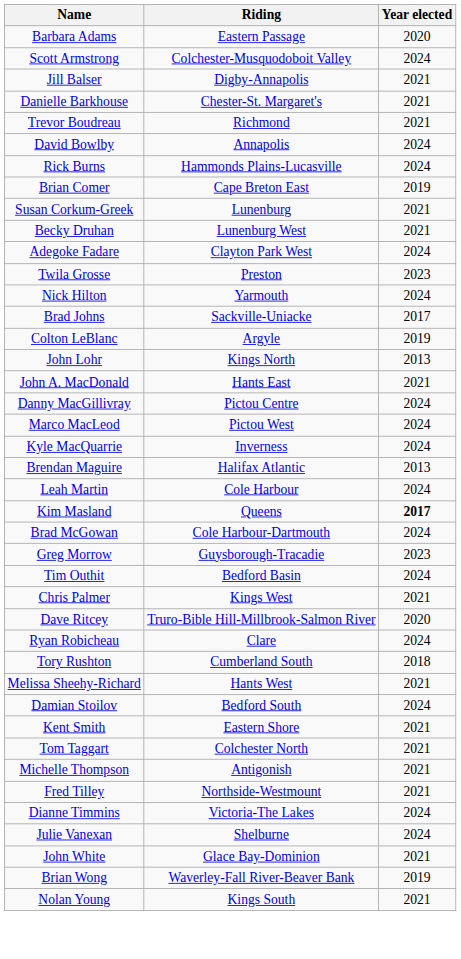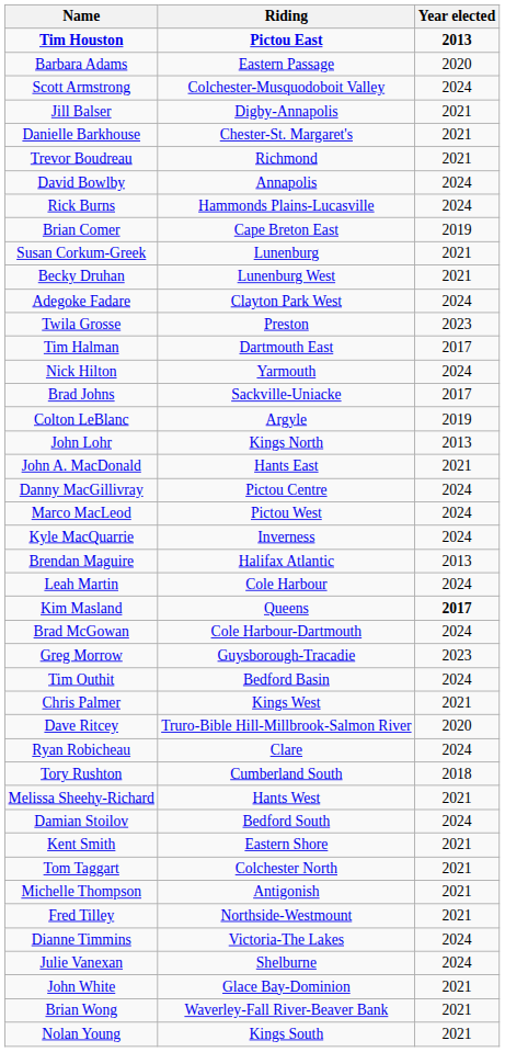 <table class="wikitable sortable">
 <tr>
 <th>Name</th>
 <th>Riding</th>
 <th>Year elected</th>
+</tr>
+<tr align="center">
+<td><strong><a href='#'>Tim Houston</a></strong></td>
+<td><strong><a href='#'>Pictou East</a></strong></td>
+<td><strong>2013</strong></td>
 </tr>
 <tr align="center">
 <td><a href='#'>Barbara Adams</a></td>
 <td><a href='#'>Eastern Passage</a></td>
 <td>2020</td>
 </tr>
 <tr align="center">
 <td><a href='#'>Scott Armstrong</a></td>
 <td><a href='#'>Colchester-Musquodoboit Valley</a></td>
 <td>2024</td>
 </tr>
 <tr align="center">
 <td><a href='#'>Jill Balser</a></td>
 <td><a href='#'>Digby-Annapolis</a></td>
 <td>2021</td>
 </tr>
 <tr align="center">
 <td><a href='#'>Danielle Barkhouse</a></td>
 <td><a href='#'>Chester-St. Margaret's</a></td>
 <td>2021</td>
 </tr>
 <tr align="center">
 <td><a href='#'>Trevor Boudreau</a></td>
 <td><a href='#'>Richmond</a></td>
 <td>2021</td>
 </tr>
 <tr align="center">
 <td><a href='#'>David Bowlby</a></td>
 <td><a href='#'>Annapolis</a></td>
 <td>2024</td>
 </tr>
 <tr align="center">
 <td><a href='#'>Rick Burns</a></td>
 <td><a href='#'>Hammonds Plains-Lucasville</a></td>
 <td>2024</td>
 </tr>
 <tr align="center">
 <td><a href='#'>Brian Comer</a></td>
 <td><a href='#'>Cape Breton East</a></td>
 <td>2019</td>
 </tr>
 <tr align="center">
 <td><a href='#'>Susan Corkum-Greek</a></td>
 <td><a href='#'>Lunenburg</a></td>
 <td>2021</td>
 </tr>
 <tr align="center">
 <td><a href='#'>Becky Druhan</a></td>
 <td><a href='#'>Lunenburg West</a></td>
 <td>2021</td>
 </tr>
 <tr align="center">
 <td><a href='#'>Adegoke Fadare</a></td>
 <td><a href='#'>Clayton Park West</a></td>
 <td>2024</td>
 </tr>
 <tr align="center">
 <td><a href='#'>Twila Grosse</a></td>
 <td><a href='#'>Preston</a></td>
 <td>2023</td>
+</tr>
+<tr align="center">
+<td><a href='#'>Tim Halman</a></td>
+<td><a href='#'>Dartmouth East</a></td>
+<td>2017</td>
 </tr>
 <tr align="center">
 <td><a href='#'>Nick Hilton</a></td>
 <td><a href='#'>Yarmouth</a></td>
 <td>2024</td>
 </tr>
 <tr align="center">
 <td><a href='#'>Brad Johns</a></td>
 <td><a href='#'>Sackville-Uniacke</a></td>
 <td>2017</td>
 </tr>
 <tr align="center">
 <td><a href='#'>Colton LeBlanc</a></td>
 <td><a href='#'>Argyle</a></td>
 <td>2019</td>
 </tr>
 <tr align="center">
 <td><a href='#'>John Lohr</a></td>
 <td><a href='#'>Kings North</a></td>
 <td>2013</td>
 </tr>
 <tr align="center">
 <td><a href='#'>John A. MacDonald</a></td>
 <td><a href='#'>Hants East</a></td>
 <td>2021</td>
 </tr>
 <tr align="center">
 <td><a href='#'>Danny MacGillivray</a></td>
 <td><a href='#'>Pictou Centre</a></td>
 <td>2024</td>
 </tr>
 <tr align="center">
 <td><a href='#'>Marco MacLeod</a></td>
 <td><a href='#'>Pictou West</a></td>
 <td>2024</td>
 </tr>
 <tr align="center">
 <td><a href='#'>Kyle MacQuarrie</a></td>
 <td><a href='#'>Inverness</a></td>
 <td>2024</td>
 </tr>
 <tr align="center">
 <td><a href='#'>Brendan Maguire</a></td>
 <td><a href='#'>Halifax Atlantic</a></td>
 <td>2013</td>
 </tr>
 <tr align="center">
 <td><a href='#'>Leah Martin</a></td>
 <td><a href='#'>Cole Harbour</a></td>
 <td>2024</td>
 </tr>
 <tr align="center">
 <td><a href='#'>Kim Masland</a></td>
 <td><a href='#'>Queens</a></td>
 <td><strong>2017</strong></td>
 </tr>
 <tr align="center">
 <td><a href='#'>Brad McGowan</a></td>
 <td><a href='#'>Cole Harbour-Dartmouth</a></td>
 <td>2024</td>
 </tr>
 <tr align="center">
 <td><a href='#'>Greg Morrow</a></td>
 <td><a href='#'>Guysborough-Tracadie</a></td>
 <td>2023</td>
 </tr>
 <tr align="center">
 <td><a href='#'>Tim Outhit</a></td>
 <td><a href='#'>Bedford Basin</a></td>
 <td>2024</td>
 </tr>
 <tr align="center">
 <td><a href='#'>Chris Palmer</a></td>
 <td><a href='#'>Kings West</a></td>
 <td>2021</td>
 </tr>
 <tr align="center">
 <td><a href='#'>Dave Ritcey</a></td>
 <td><a href='#'>Truro-Bible Hill-Millbrook-Salmon River</a></td>
 <td>2020</td>
 </tr>
 <tr align="center">
 <td><a href='#'>Ryan Robicheau</a></td>
 <td><a href='#'>Clare</a></td>
 <td>2024</td>
 </tr>
 <tr align="center">
 <td><a href='#'>Tory Rushton</a></td>
 <td><a href='#'>Cumberland South</a></td>
 <td>2018</td>
 </tr>
 <tr align="center">
 <td><a href='#'>Melissa Sheehy-Richard</a></td>
 <td><a href='#'>Hants West</a></td>
 <td>2021</td>
 </tr>
 <tr align="center">
 <td><a href='#'>Damian Stoilov</a></td>
 <td><a href='#'>Bedford South</a></td>
 <td>2024</td>
 </tr>
 <tr align="center">
 <td><a href='#'>Kent Smith</a></td>
 <td><a href='#'>Eastern Shore</a></td>
 <td>2021</td>
 </tr>
 <tr align="center">
 <td><a href='#'>Tom Taggart</a></td>
 <td><a href='#'>Colchester North</a></td>
 <td>2021</td>
 </tr>
 <tr align="center">
 <td><a href='#'>Michelle Thompson</a></td>
 <td><a href='#'>Antigonish</a></td>
 <td>2021</td>
 </tr>
 <tr align="center">
 <td><a href='#'>Fred Tilley</a></td>
 <td><a href='#'>Northside-Westmount</a></td>
 <td>2021</td>
 </tr>
 <tr align="center">
 <td><a href='#'>Dianne Timmins</a></td>
 <td><a href='#'>Victoria-The Lakes</a></td>
 <td>2024</td>
 </tr>
 <tr align="center">
 <td><a href='#'>Julie Vanexan</a></td>
 <td><a href='#'>Shelburne</a></td>
 <td>2024</td>
 </tr>
 <tr align="center">
 <td><a href='#'>John White</a></td>
 <td><a href='#'>Glace Bay-Dominion</a></td>
 <td>2021</td>
 </tr>
 <tr align="center">
 <td><a href='#'>Brian Wong</a></td>
 <td><a href='#'>Waverley-Fall River-Beaver Bank</a></td>
-<td>2019</td>
+<td>2021</td>
 </tr>
 <tr align="center">
 <td><a href='#'>Nolan Young</a></td>
 <td><a href='#'>Kings South</a></td>
 <td>2021</td>
 </tr>
 </table>
